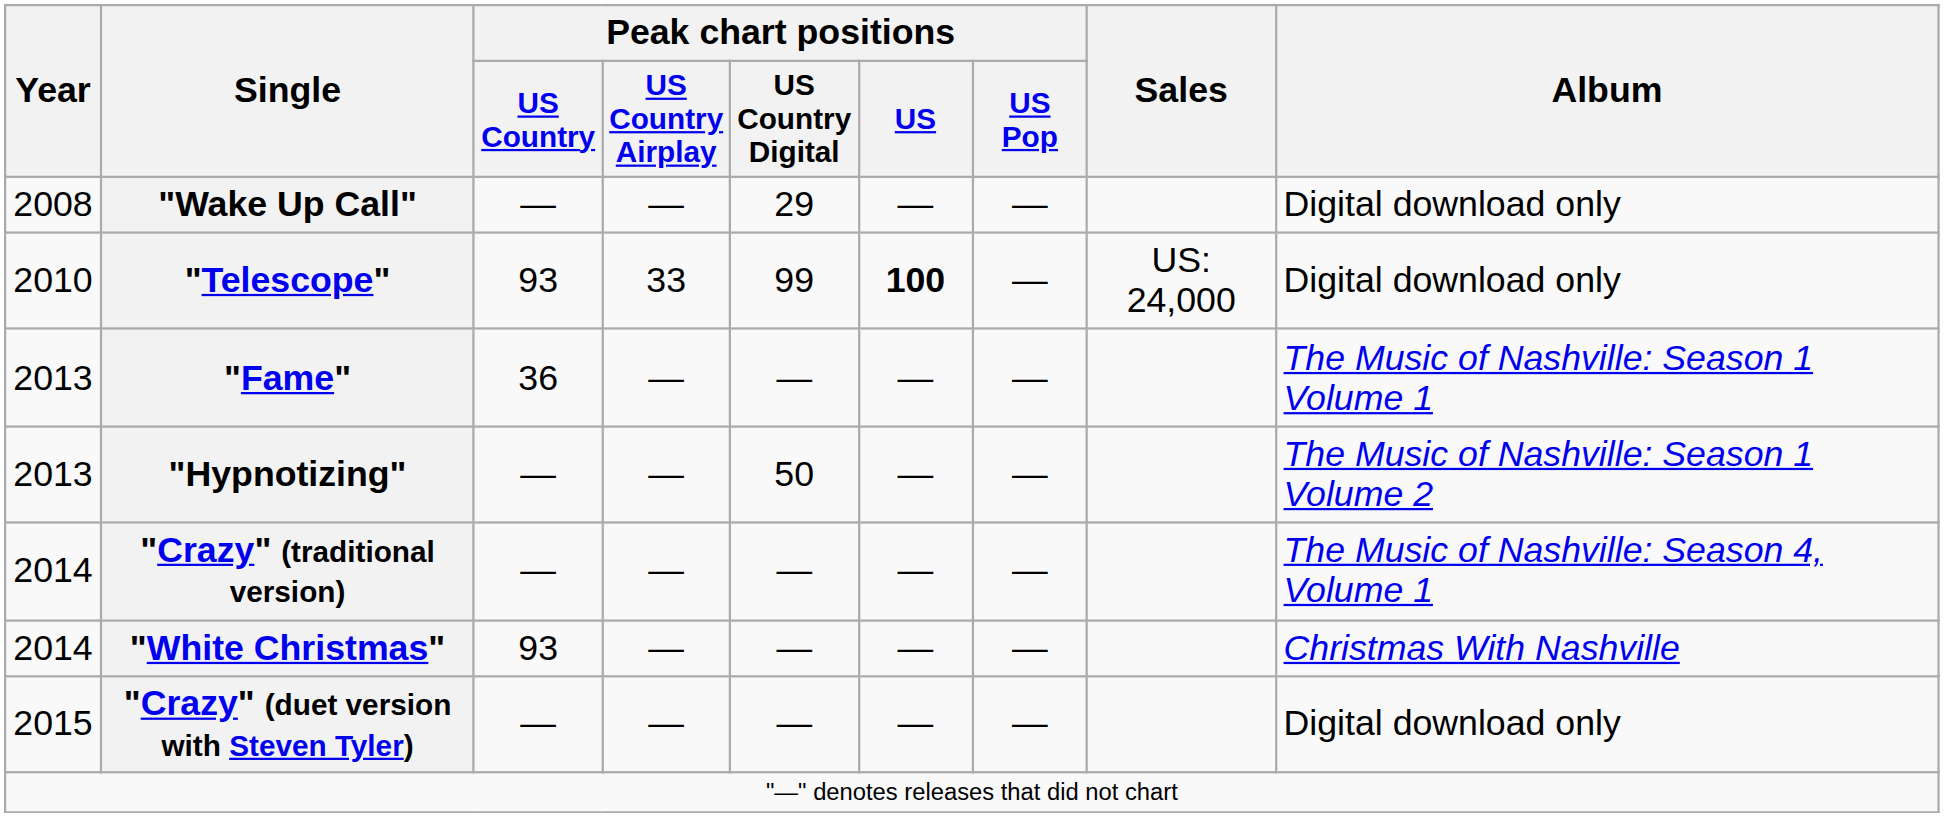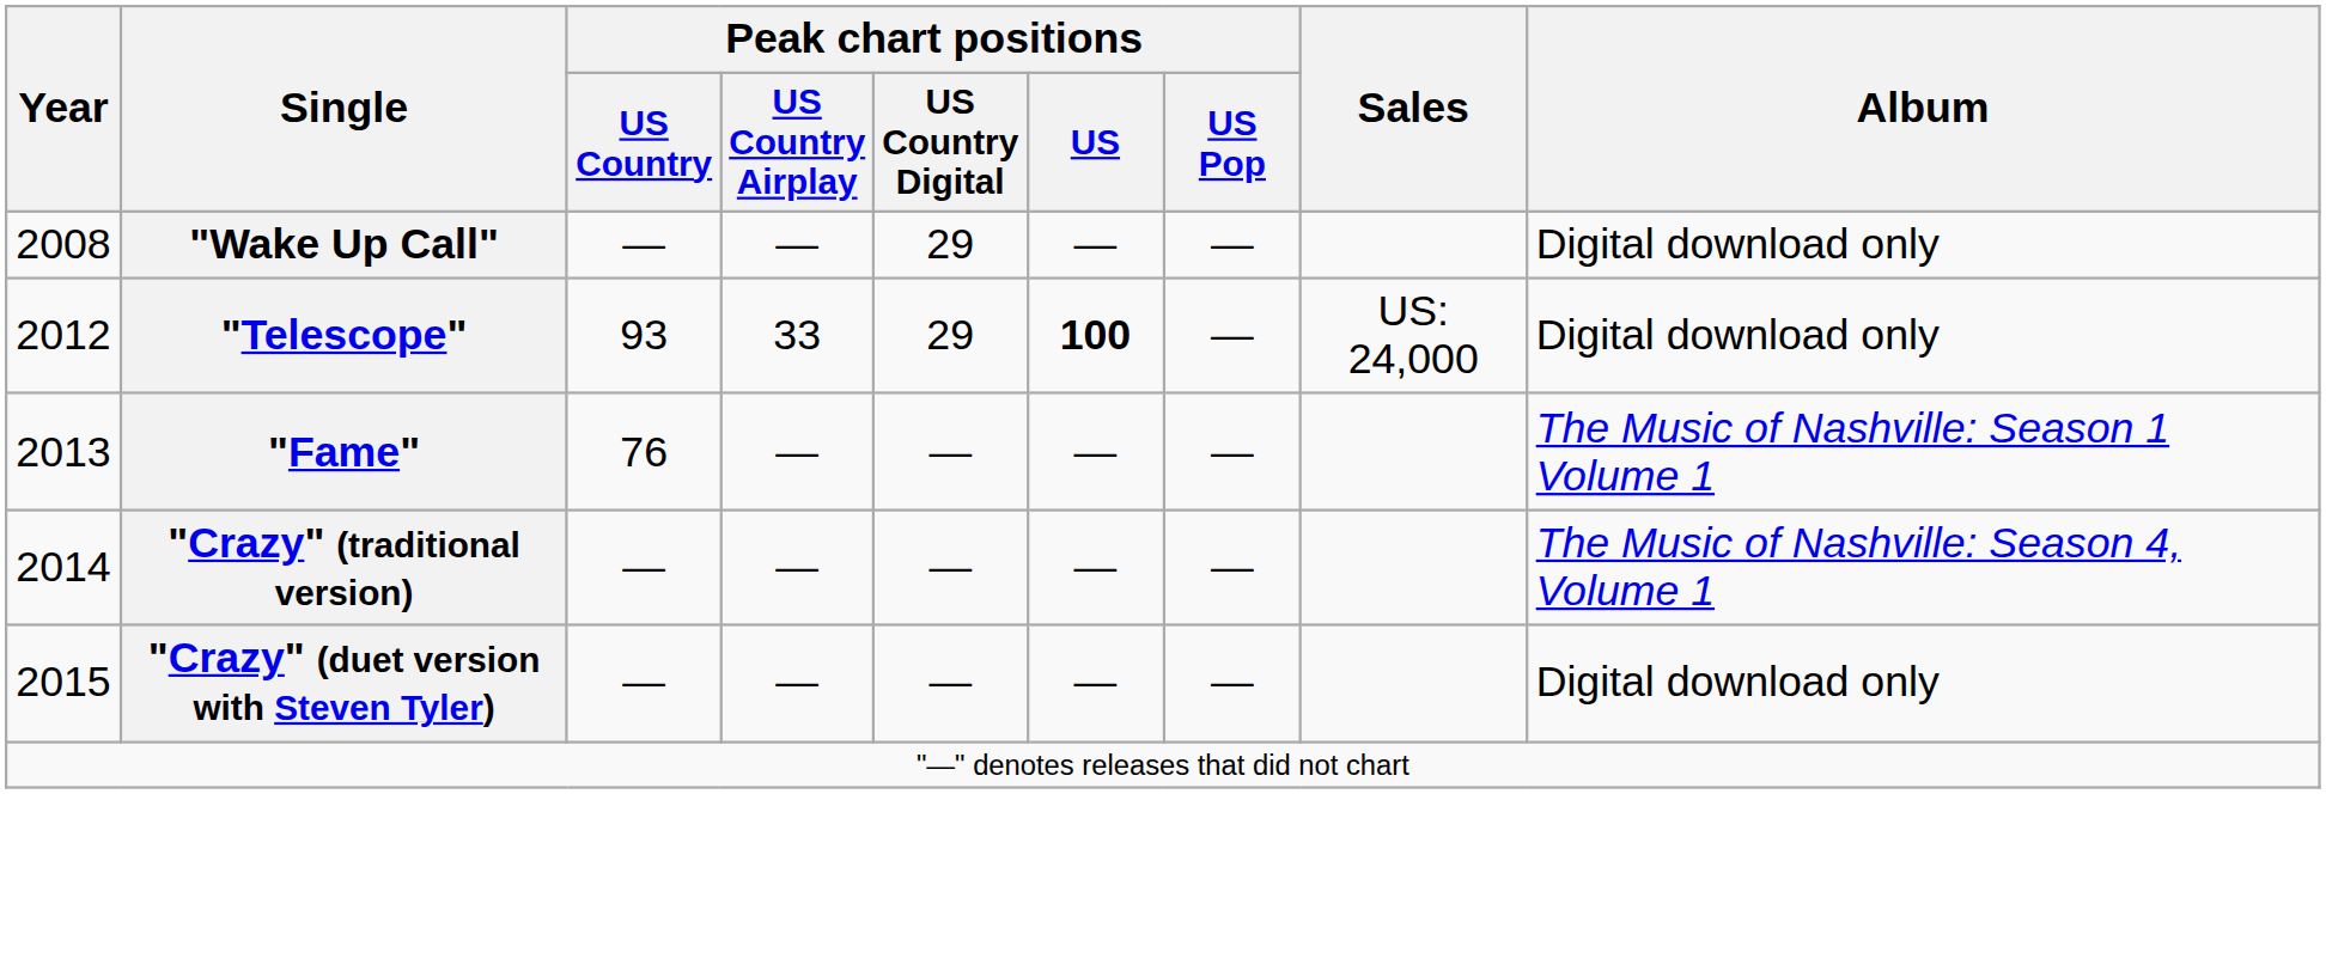 <table class="wikitable plainrowheaders" style="text-align:center;">
 <tr>
 <th rowspan="2">Year</th>
 <th rowspan="2" style="width:10em;">Single</th>
 <th colspan="5">Peak chart positions</th>
 <th rowspan="2">Sales</th>
 <th rowspan="2">Album</th>
 </tr>
 <tr style="font-size:smaller;">
 <th style="width:45px;"><a href='#'>US Country</a><br></th>
 <th style="width:45px;"><a href='#'>US Country Airplay</a><br></th>
 <th style="width:45px;">US Country Digital<br></th>
 <th style="width:45px;"><a href='#'>US</a></th>
 <th style="width:45px;"><a href='#'>US Pop</a></th>
 </tr>
 <tr>
 <td>2008</td>
 <th scope="row">"Wake Up Call"</th>
 <td>—</td>
 <td>—</td>
 <td>29</td>
 <td>—</td>
 <td>—</td>
 <td></td>
 <td style="text-align:left;">Digital download only</td>
 </tr>
 <tr>
-<td>2010</td>
+<td>2012</td>
 <th scope="row">"<a href='#'>Telescope</a>"</th>
 <td>93</td>
 <td>33</td>
-<td>99</td>
+<td>29</td>
 <td><strong>100</strong></td>
 <td>—</td>
 <td>US: 24,000</td>
 <td style="text-align:left;">Digital download only</td>
 </tr>
 <tr>
 <td>2013</td>
 <th scope="row">"<a href='#'>Fame</a>"</th>
-<td>36</td>
+<td>76</td>
 <td>—</td>
 <td>—</td>
 <td>—</td>
 <td>—</td>
 <td></td>
 <td style="text-align:left;"><em><a href='#'>The Music of Nashville: Season 1 Volume 1</a></em></td>
-</tr>
-<tr>
-<td>2013</td>
-<th scope="row">"Hypnotizing"</th>
-<td>—</td>
-<td>—</td>
-<td>50</td>
-<td>—</td>
-<td>—</td>
-<td></td>
-<td style="text-align:left;"><em><a href='#'>The Music of Nashville: Season 1 Volume 2</a></em></td>
 </tr>
 <tr>
 <td>2014</td>
 <th scope="row">"<a href='#'>Crazy</a>" <small>(traditional version)</small></th>
 <td>—</td>
 <td>—</td>
 <td>—</td>
 <td>—</td>
 <td>—</td>
 <td></td>
 <td style="text-align:left;"><em><a href='#'>The Music of Nashville: Season 4, Volume 1</a></em></td>
-</tr>
-<tr>
-<td>2014</td>
-<th scope="row">"<a href='#'>White Christmas</a>"</th>
-<td>93</td>
-<td>—</td>
-<td>—</td>
-<td>—</td>
-<td>—</td>
-<td></td>
-<td style="text-align:left;"><em><a href='#'>Christmas With Nashville</a></em></td>
 </tr>
 <tr>
 <td>2015</td>
 <th scope="row">"<a href='#'>Crazy</a>" <small>(duet version with <a href='#'>Steven Tyler</a>)</small></th>
 <td>—</td>
 <td>—</td>
 <td>—</td>
 <td>—</td>
 <td>—</td>
 <td></td>
 <td style="text-align:left;">Digital download only</td>
 </tr>
 <tr>
 <td colspan="9" style="font-size:8pt">"—" denotes releases that did not chart</td>
 </tr>
 </table>
